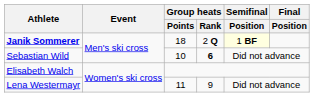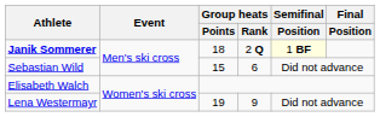 <table class="wikitable" style="font-size:90%">
 <tr>
 <th rowspan="2">Athlete</th>
 <th rowspan="2">Event</th>
 <th colspan="2">Group heats</th>
 <th>Semifinal</th>
 <th>Final</th>
 </tr>
 <tr style="font-size:95%">
 <th>Points</th>
 <th>Rank</th>
 <th>Position</th>
 <th>Position</th>
 </tr>
 <tr align="center">
 <td align="left"><strong><a href='#'>Janik Sommerer</a></strong></td>
 <td rowspan="2" align="left"><a href='#'>Men's ski cross</a></td>
 <td>18</td>
 <td>2 <strong>Q</strong></td>
 <td style="background: lightyellow;">1 <strong>BF</strong></td>
 <td></td>
 </tr>
 <tr align="center">
 <td align="left"><a href='#'>Sebastian Wild</a></td>
-<td>10</td>
-<td><strong>6</strong></td>
+<td>15</td>
+<td>6</td>
 <td colspan=2>Did not advance</td>
 </tr>
 <tr align="center">
 <td align="left"><a href='#'>Elisabeth Walch</a></td>
 <td rowspan="2" align="left"><a href='#'>Women's ski cross</a></td>
 <td colspan=4></td>
 </tr>
 <tr align="center">
 <td align="left"><a href='#'>Lena Westermayr</a></td>
-<td>11</td>
+<td>19</td>
 <td>9</td>
 <td colspan=2>Did not advance</td>
 </tr>
 </table>
